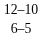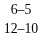 <table style="text-align:center">
 <tr>
 <th width=200></th>
 <th width=100></th>
 <th width=200></th>
 </tr>
 <tr>
 <td align=right><strong></strong></td>
-<td>12–10</td>
+<td>6–5</td>
 <td align=left></td>
 </tr>
 <tr>
 <td align=right><strong></strong></td>
-<td>6–5</td>
+<td>12–10</td>
 <td align=left></td>
 </tr>
 </table>
